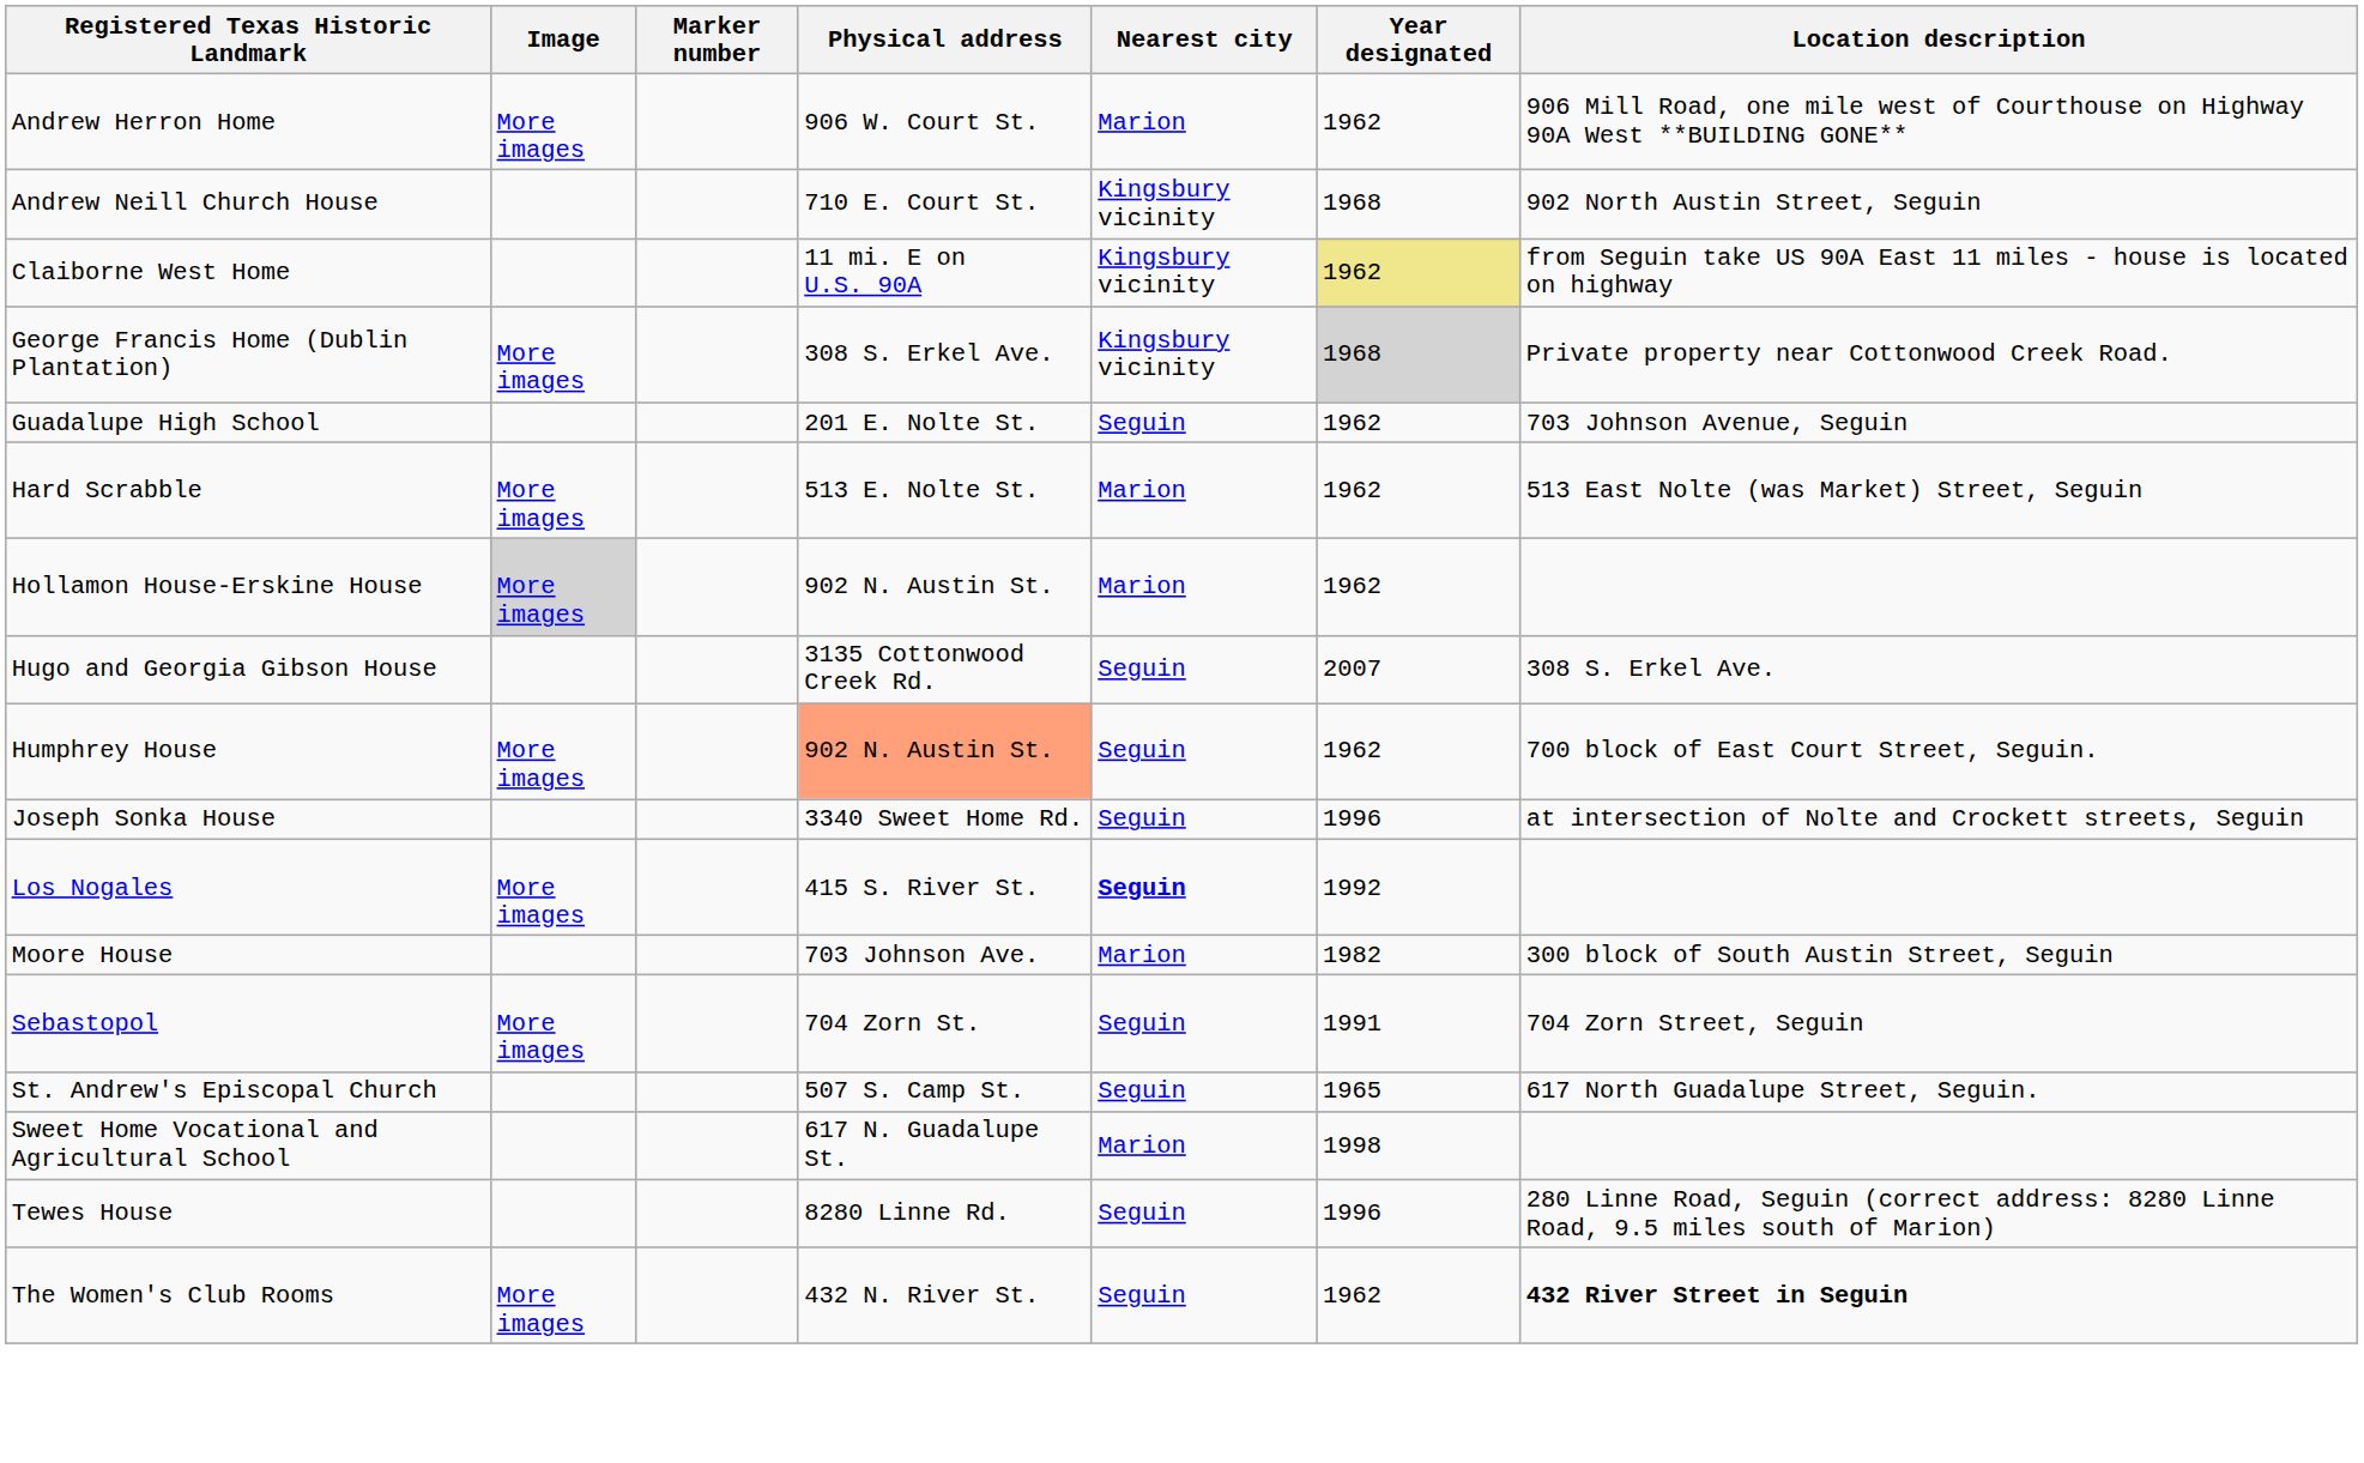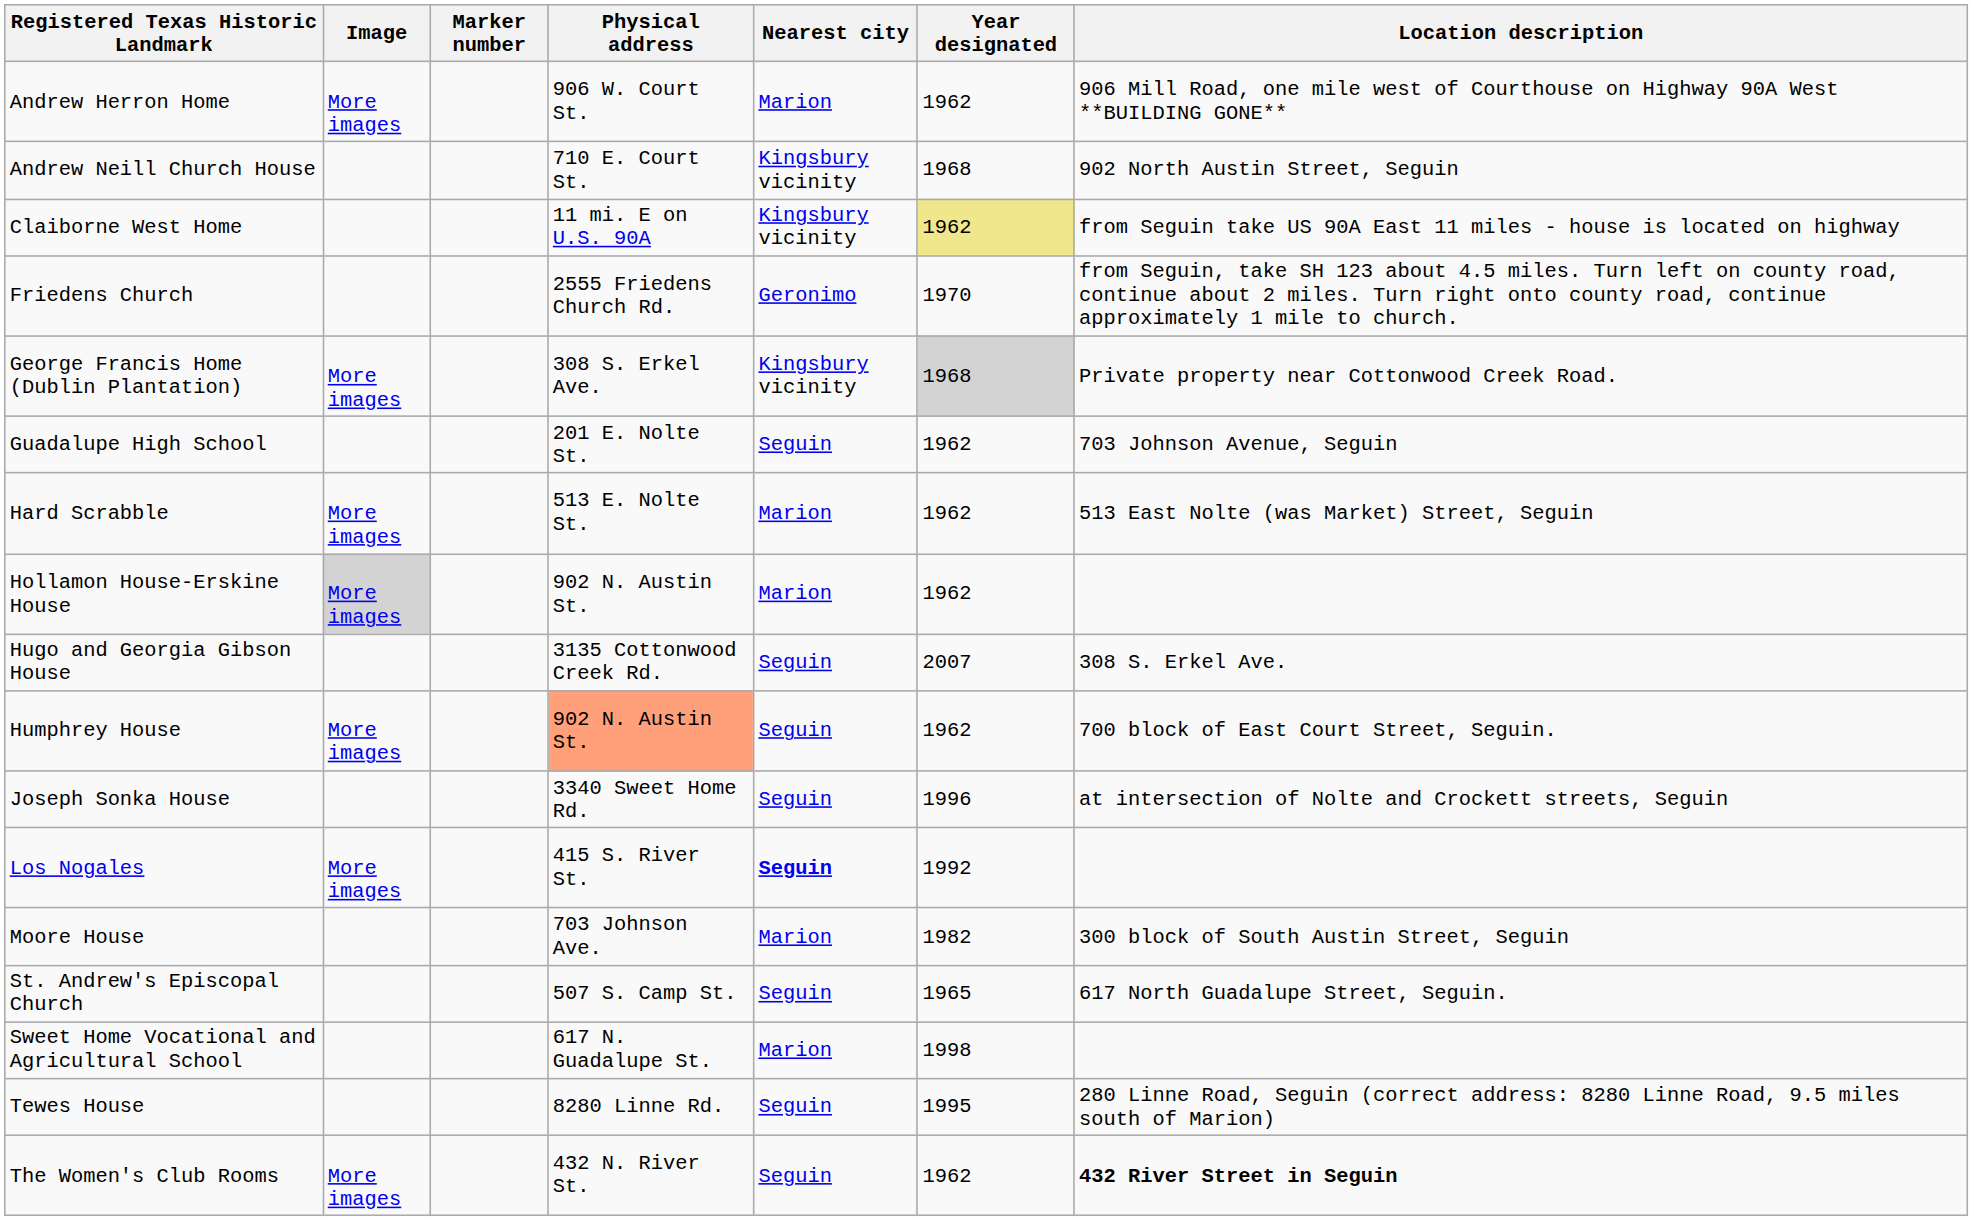 <table class="wikitable sortable">
 <tr>
 <th>Registered Texas Historic Landmark</th>
 <th>Image</th>
 <th>Marker number</th>
 <th>Physical address</th>
 <th>Nearest city</th>
 <th>Year designated</th>
 <th>Location description</th>
 </tr>
 <tr>
 <td>Andrew Herron Home</td>
 <td><br> <a href='#'>More images</a></td>
 <td></td>
 <td>906 W. Court St.<br></td>
 <td><a href='#'>Marion</a></td>
 <td>1962</td>
 <td>906 Mill Road, one mile west of Courthouse on Highway 90A West **BUILDING GONE**</td>
 </tr>
 <tr>
 <td>Andrew Neill Church House</td>
 <td></td>
 <td></td>
 <td>710 E. Court St.<br></td>
 <td><a href='#'>Kingsbury</a> vicinity</td>
 <td>1968</td>
 <td>902 North Austin Street, Seguin</td>
 </tr>
 <tr>
 <td>Claiborne West Home</td>
 <td></td>
 <td></td>
 <td>11 mi. E on <a href='#'>U.S. 90A</a><br></td>
 <td><a href='#'>Kingsbury</a> vicinity</td>
 <td style="background: khaki;">1962</td>
 <td>from Seguin take US 90A East 11 miles - house is located on highway</td>
+</tr>
+<tr>
+<td>Friedens Church</td>
+<td></td>
+<td></td>
+<td>2555 Friedens Church Rd.<br></td>
+<td><a href='#'>Geronimo</a></td>
+<td>1970</td>
+<td>from Seguin, take SH 123 about 4.5 miles. Turn left on county road, continue about 2 miles. Turn right onto county road, continue approximately 1 mile to church.</td>
 </tr>
 <tr>
 <td>George Francis Home (Dublin Plantation)</td>
 <td><br> <a href='#'>More images</a></td>
 <td></td>
 <td>308 S. Erkel Ave.<br></td>
 <td><a href='#'>Kingsbury</a> vicinity</td>
 <td style="background: lightgrey;">1968</td>
 <td>Private property near Cottonwood Creek Road.</td>
 </tr>
 <tr>
 <td>Guadalupe High School</td>
 <td></td>
 <td></td>
 <td>201 E. Nolte St.<br></td>
 <td><a href='#'>Seguin</a></td>
 <td>1962</td>
 <td>703 Johnson Avenue, Seguin</td>
 </tr>
 <tr>
 <td>Hard Scrabble</td>
 <td><br> <a href='#'>More images</a></td>
 <td></td>
 <td>513 E. Nolte St.<br></td>
 <td><a href='#'>Marion</a></td>
 <td>1962</td>
 <td>513 East Nolte (was Market) Street, Seguin</td>
 </tr>
 <tr>
 <td>Hollamon House-Erskine House</td>
 <td style="background: lightgrey;"><br> <a href='#'>More images</a></td>
 <td></td>
 <td>902 N. Austin St.<br></td>
 <td><a href='#'>Marion</a></td>
 <td>1962</td>
 <td></td>
 </tr>
 <tr>
 <td>Hugo and Georgia Gibson House</td>
 <td></td>
 <td></td>
 <td>3135 Cottonwood Creek Rd.<br></td>
 <td><a href='#'>Seguin</a></td>
 <td>2007</td>
 <td>308 S. Erkel Ave.</td>
 </tr>
 <tr>
 <td>Humphrey House</td>
 <td><br> <a href='#'>More images</a></td>
 <td></td>
 <td style="background: lightsalmon;">902 N. Austin St.<br></td>
 <td><a href='#'>Seguin</a></td>
 <td>1962</td>
 <td>700 block of East Court Street, Seguin.</td>
 </tr>
 <tr>
 <td>Joseph Sonka House</td>
 <td></td>
 <td></td>
 <td>3340 Sweet Home Rd.<br></td>
 <td><a href='#'>Seguin</a></td>
 <td>1996</td>
 <td>at intersection of Nolte and Crockett streets, Seguin</td>
 </tr>
 <tr>
 <td><a href='#'>Los Nogales</a></td>
 <td><br> <a href='#'>More images</a></td>
 <td></td>
 <td>415 S. River St.<br></td>
 <td><strong><a href='#'>Seguin</a></strong></td>
 <td>1992</td>
 <td></td>
 </tr>
 <tr>
 <td>Moore House</td>
 <td></td>
 <td></td>
 <td>703 Johnson Ave.<br></td>
 <td><a href='#'>Marion</a></td>
 <td>1982</td>
 <td>300 block of South Austin Street, Seguin</td>
 </tr>
 <tr>
-<td><a href='#'>Sebastopol</a></td>
-<td><br> <a href='#'>More images</a></td>
-<td></td>
-<td>704 Zorn St.<br></td>
-<td><a href='#'>Seguin</a></td>
-<td>1991</td>
-<td>704 Zorn Street, Seguin</td>
-</tr>
-<tr>
 <td>St. Andrew's Episcopal Church</td>
 <td></td>
 <td></td>
 <td>507 S. Camp St.<br></td>
 <td><a href='#'>Seguin</a></td>
 <td>1965</td>
 <td>617 North Guadalupe Street, Seguin.</td>
 </tr>
 <tr>
 <td>Sweet Home Vocational and Agricultural School</td>
 <td></td>
 <td></td>
 <td>617 N. Guadalupe St.<br></td>
 <td><a href='#'>Marion</a></td>
 <td>1998</td>
 <td></td>
 </tr>
 <tr>
 <td>Tewes House</td>
 <td></td>
 <td></td>
 <td>8280 Linne Rd.<br></td>
 <td><a href='#'>Seguin</a></td>
-<td>1996</td>
+<td>1995</td>
 <td>280 Linne Road, Seguin (correct address: 8280 Linne Road, 9.5 miles south of Marion)</td>
 </tr>
 <tr>
 <td>The Women's Club Rooms</td>
 <td><br> <a href='#'>More images</a></td>
 <td></td>
 <td>432 N. River St.<br></td>
 <td><a href='#'>Seguin</a></td>
 <td>1962</td>
 <td><strong>432 River Street in Seguin</strong></td>
 </tr>
 </table>
